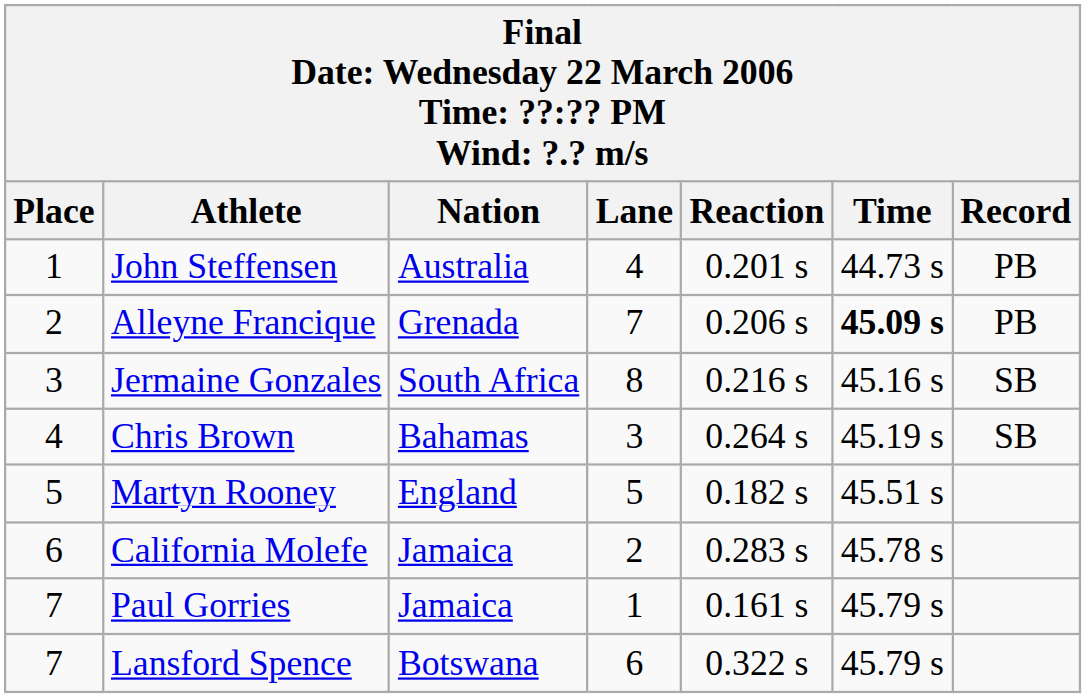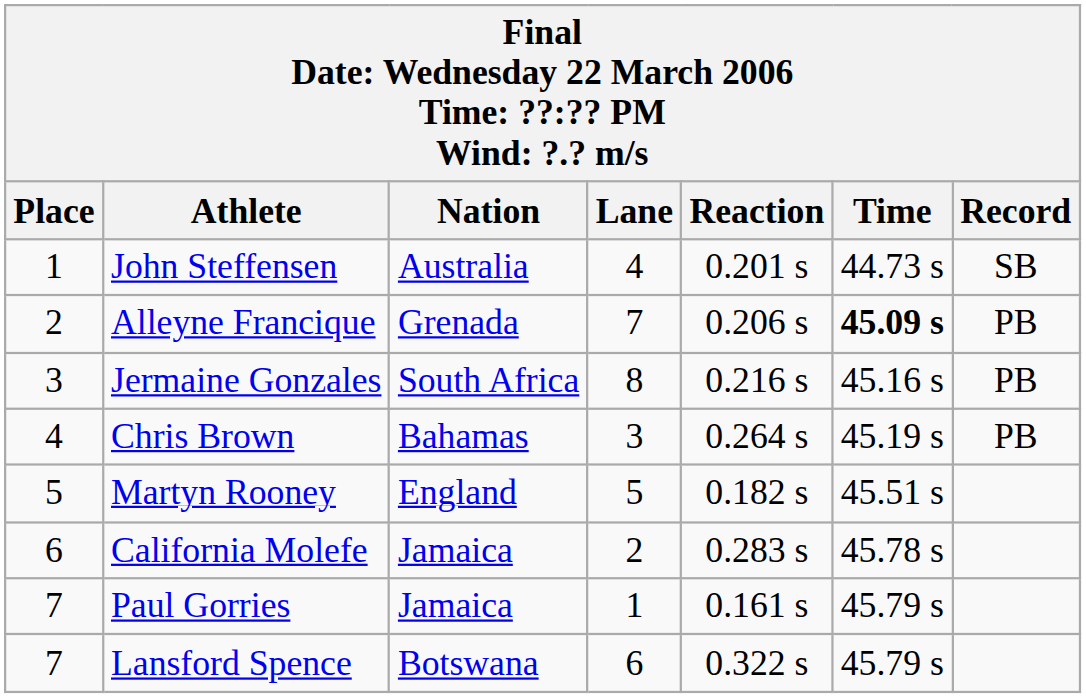 <table class="wikitable">
 <tr>
 <th colspan=7>Final <br> Date: Wednesday 22 March 2006 <br> Time: ??:?? PM <br> Wind: ?.? m/s</th>
 </tr>
 <tr>
 <th>Place</th>
 <th>Athlete</th>
 <th>Nation</th>
 <th>Lane</th>
 <th>Reaction</th>
 <th>Time</th>
 <th>Record</th>
 </tr>
 <tr>
 <td align="center">1</td>
 <td align="left"><a href='#'>John Steffensen</a></td>
 <td align="left"> <a href='#'>Australia</a></td>
 <td align="center">4</td>
 <td align="center">0.201 s</td>
 <td align="center">44.73 s</td>
-<td align="center">PB</td>
+<td align="center">SB</td>
 </tr>
 <tr>
 <td align="center">2</td>
 <td align="left"><a href='#'>Alleyne Francique</a></td>
 <td align="left"> <a href='#'>Grenada</a></td>
 <td align="center">7</td>
 <td align="center">0.206 s</td>
 <td align="center"><strong>45.09 s</strong></td>
 <td align="center">PB</td>
 </tr>
 <tr>
 <td align="center">3</td>
 <td align="left"><a href='#'>Jermaine Gonzales</a></td>
 <td align="left"> <a href='#'>South Africa</a></td>
 <td align="center">8</td>
 <td align="center">0.216 s</td>
 <td align="center">45.16 s</td>
-<td align="center">SB</td>
+<td align="center">PB</td>
 </tr>
 <tr>
 <td align="center">4</td>
 <td align="left"><a href='#'>Chris Brown</a></td>
 <td align="left"> <a href='#'>Bahamas</a></td>
 <td align="center">3</td>
 <td align="center">0.264 s</td>
 <td align="center">45.19 s</td>
-<td align="center">SB</td>
+<td align="center">PB</td>
 </tr>
 <tr>
 <td align="center">5</td>
 <td align="left"><a href='#'>Martyn Rooney</a></td>
 <td align="left"> <a href='#'>England</a></td>
 <td align="center">5</td>
 <td align="center">0.182 s</td>
 <td align="center">45.51 s</td>
 <td align="center"></td>
 </tr>
 <tr>
 <td align="center">6</td>
 <td align="left"><a href='#'>California Molefe</a></td>
 <td align="left"> <a href='#'>Jamaica</a></td>
 <td align="center">2</td>
 <td align="center">0.283 s</td>
 <td align="center">45.78 s</td>
 <td align="center"></td>
 </tr>
 <tr>
 <td align="center">7</td>
 <td align="left"><a href='#'>Paul Gorries</a></td>
 <td align="left"> <a href='#'>Jamaica</a></td>
 <td align="center">1</td>
 <td align="center">0.161 s</td>
 <td align="center">45.79 s</td>
 <td align="center"></td>
 </tr>
 <tr>
 <td align="center">7</td>
 <td align="left"><a href='#'>Lansford Spence</a></td>
 <td align="left"> <a href='#'>Botswana</a></td>
 <td align="center">6</td>
 <td align="center">0.322 s</td>
 <td align="center">45.79 s</td>
 <td align="center"></td>
 </tr>
 </table>
